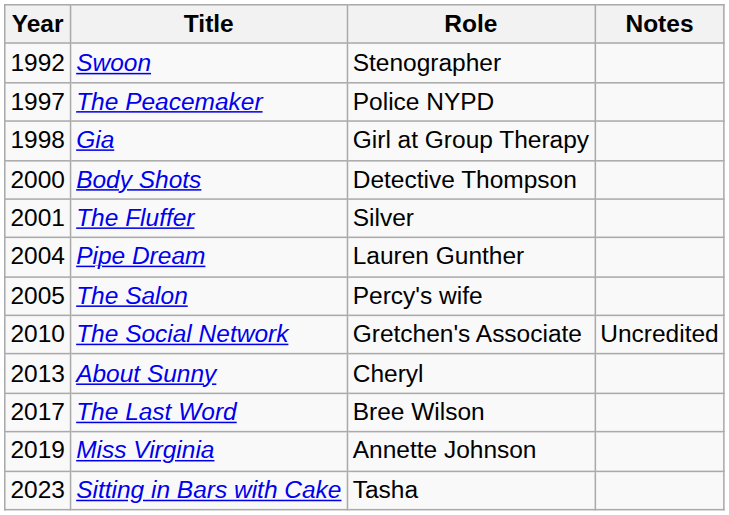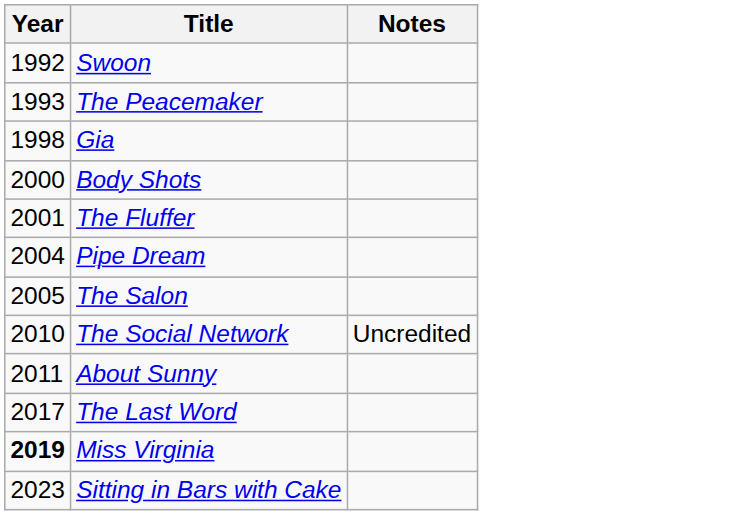 <table class="wikitable sortable">
 <tr>
 <th>Year</th>
 <th>Title</th>
-<th>Role</th>
 <th class="unsortable">Notes</th>
 </tr>
 <tr>
 <td>1992</td>
 <td><em><a href='#'>Swoon</a></em></td>
-<td>Stenographer</td>
 <td></td>
 </tr>
 <tr>
-<td>1997</td>
+<td>1993</td>
 <td><em><a href='#'>The Peacemaker</a></em></td>
-<td>Police NYPD</td>
 <td></td>
 </tr>
 <tr>
 <td>1998</td>
 <td><em><a href='#'>Gia</a></em></td>
-<td>Girl at Group Therapy</td>
 <td></td>
 </tr>
 <tr>
 <td>2000</td>
 <td><em><a href='#'>Body Shots</a></em></td>
-<td>Detective Thompson</td>
 <td></td>
 </tr>
 <tr>
 <td>2001</td>
 <td><em><a href='#'>The Fluffer</a></em></td>
-<td>Silver</td>
 <td></td>
 </tr>
 <tr>
 <td>2004</td>
 <td><em><a href='#'>Pipe Dream</a></em></td>
-<td>Lauren Gunther</td>
 <td></td>
 </tr>
 <tr>
 <td>2005</td>
 <td><em><a href='#'>The Salon</a></em></td>
-<td>Percy's wife</td>
 <td></td>
 </tr>
 <tr>
 <td>2010</td>
 <td><em><a href='#'>The Social Network</a></em></td>
-<td>Gretchen's Associate</td>
 <td>Uncredited</td>
 </tr>
 <tr>
-<td>2013</td>
+<td>2011</td>
 <td><em><a href='#'>About Sunny</a></em></td>
-<td>Cheryl</td>
 <td></td>
 </tr>
 <tr>
 <td>2017</td>
 <td><em><a href='#'>The Last Word</a></em></td>
-<td>Bree Wilson</td>
 <td></td>
 </tr>
 <tr>
-<td>2019</td>
+<td><strong>2019</strong></td>
 <td><em><a href='#'>Miss Virginia</a></em></td>
-<td>Annette Johnson</td>
 <td></td>
 </tr>
 <tr>
 <td>2023</td>
 <td><em><a href='#'>Sitting in Bars with Cake</a></em></td>
-<td>Tasha</td>
 <td></td>
 </tr>
 </table>
